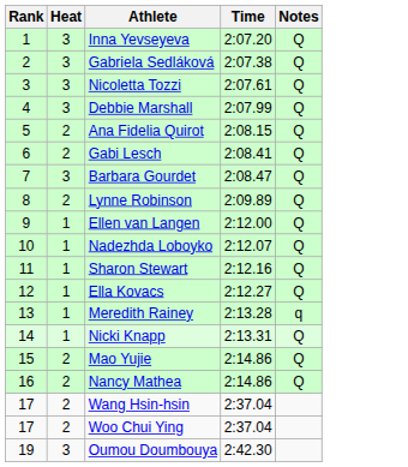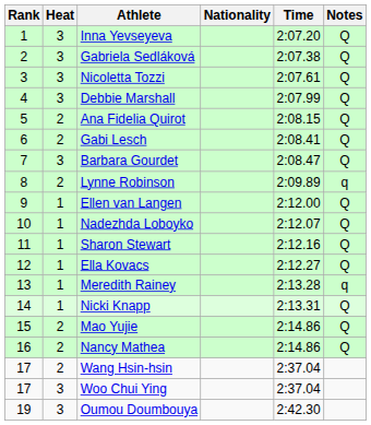 <table class="wikitable sortable" style="text-align:center;font-size:95%">
 <tr>
 <th>Rank</th>
 <th>Heat</th>
 <th>Athlete</th>
+<th>Nationality</th>
 <th>Time</th>
 <th>Notes</th>
 </tr>
 <tr bgcolor=ccffcc>
 <td>1</td>
 <td>3</td>
 <td align="left"><a href='#'>Inna Yevseyeva</a></td>
+<td align=left></td>
 <td>2:07.20</td>
 <td>Q</td>
 </tr>
 <tr bgcolor=ccffcc>
 <td>2</td>
 <td>3</td>
 <td align="left"><a href='#'>Gabriela Sedláková</a></td>
+<td align=left></td>
 <td>2:07.38</td>
 <td>Q</td>
 </tr>
 <tr bgcolor=ccffcc>
 <td>3</td>
 <td>3</td>
 <td align="left"><a href='#'>Nicoletta Tozzi</a></td>
+<td align=left></td>
 <td>2:07.61</td>
 <td>Q</td>
 </tr>
 <tr bgcolor=ccffcc>
 <td>4</td>
 <td>3</td>
 <td align="left"><a href='#'>Debbie Marshall</a></td>
+<td align=left></td>
 <td>2:07.99</td>
 <td>Q</td>
 </tr>
 <tr bgcolor=ccffcc>
 <td>5</td>
 <td>2</td>
 <td align="left"><a href='#'>Ana Fidelia Quirot</a></td>
+<td align=left></td>
 <td>2:08.15</td>
 <td>Q</td>
 </tr>
 <tr bgcolor=ccffcc>
 <td>6</td>
 <td>2</td>
 <td align="left"><a href='#'>Gabi Lesch</a></td>
+<td align=left></td>
 <td>2:08.41</td>
 <td>Q</td>
 </tr>
 <tr bgcolor=ccffcc>
 <td>7</td>
 <td>3</td>
 <td align="left"><a href='#'>Barbara Gourdet</a></td>
+<td align=left></td>
 <td>2:08.47</td>
 <td>Q</td>
 </tr>
 <tr bgcolor=ccffcc>
 <td>8</td>
 <td>2</td>
 <td align="left"><a href='#'>Lynne Robinson</a></td>
+<td align=left></td>
 <td>2:09.89</td>
-<td>Q</td>
+<td>q</td>
 </tr>
 <tr bgcolor=ccffcc>
 <td>9</td>
 <td>1</td>
 <td align="left"><a href='#'>Ellen van Langen</a></td>
+<td align=left></td>
 <td>2:12.00</td>
 <td>Q</td>
 </tr>
 <tr bgcolor=ccffcc>
 <td>10</td>
 <td>1</td>
 <td align="left"><a href='#'>Nadezhda Loboyko</a></td>
+<td align=left></td>
 <td>2:12.07</td>
 <td>Q</td>
 </tr>
 <tr bgcolor=ccffcc>
 <td>11</td>
 <td>1</td>
 <td align="left"><a href='#'>Sharon Stewart</a></td>
+<td align=left></td>
 <td>2:12.16</td>
 <td>Q</td>
 </tr>
 <tr bgcolor=ccffcc>
 <td>12</td>
 <td>1</td>
 <td align="left"><a href='#'>Ella Kovacs</a></td>
+<td align=left></td>
 <td>2:12.27</td>
 <td>Q</td>
 </tr>
 <tr bgcolor=ccffcc>
 <td>13</td>
 <td>1</td>
 <td align="left"><a href='#'>Meredith Rainey</a></td>
+<td align=left></td>
 <td>2:13.28</td>
 <td>q</td>
 </tr>
 <tr bgcolor=ddffdd>
 <td>14</td>
 <td>1</td>
 <td align="left"><a href='#'>Nicki Knapp</a></td>
+<td align=left></td>
 <td>2:13.31</td>
 <td>Q</td>
 </tr>
 <tr bgcolor=ccffcc>
 <td>15</td>
 <td>2</td>
 <td align="left"><a href='#'>Mao Yujie</a></td>
+<td align=left></td>
 <td>2:14.86</td>
 <td>Q</td>
 </tr>
 <tr bgcolor=ccffcc>
 <td>16</td>
 <td>2</td>
 <td align="left"><a href='#'>Nancy Mathea</a></td>
+<td align=left></td>
 <td>2:14.86</td>
 <td>Q</td>
 </tr>
 <tr>
 <td>17</td>
 <td>2</td>
 <td align="left"><a href='#'>Wang Hsin-hsin</a></td>
+<td align=left></td>
 <td>2:37.04</td>
 <td></td>
 </tr>
 <tr>
 <td>17</td>
-<td>2</td>
+<td>3</td>
 <td align="left"><a href='#'>Woo Chui Ying</a></td>
+<td align=left></td>
 <td>2:37.04</td>
 <td></td>
 </tr>
 <tr>
 <td>19</td>
 <td>3</td>
 <td align="left"><a href='#'>Oumou Doumbouya</a></td>
+<td align=left></td>
 <td>2:42.30</td>
 <td></td>
 </tr>
 </table>
